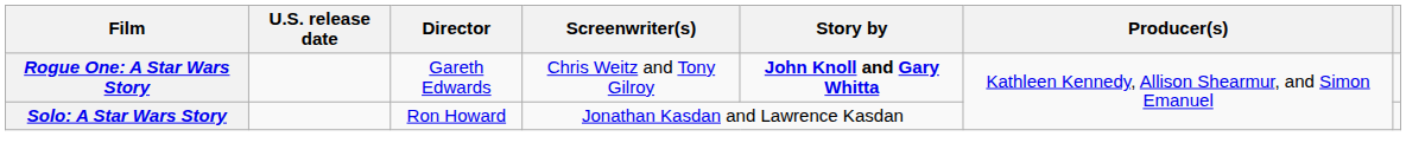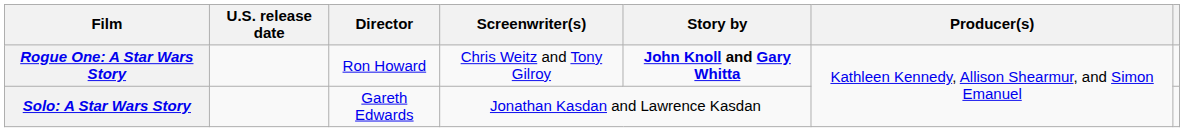 <table class="wikitable plainrowheaders" style="text-align:center; width:99%">
 <tr>
 <th scope="col">Film</th>
 <th scope="col">U.S. release date</th>
 <th scope="col">Director</th>
 <th scope="col">Screenwriter(s)</th>
 <th scope="col">Story by</th>
 <th scope="col">Producer(s)</th>
 <th scope="col"></th>
 </tr>
 <tr>
 <th scope="row"><em><a href='#'>Rogue One: A Star Wars Story</a></em></th>
 <td style="text-align:left"></td>
-<td><a href='#'>Gareth Edwards</a></td>
+<td><a href='#'>Ron Howard</a></td>
 <td><a href='#'>Chris Weitz</a> and <a href='#'>Tony Gilroy</a></td>
 <td><strong><a href='#'>John Knoll</a> and <a href='#'>Gary Whitta</a></strong></td>
 <td rowspan="2"><a href='#'>Kathleen Kennedy</a>, <a href='#'>Allison Shearmur</a>, and <a href='#'>Simon Emanuel</a></td>
 <td></td>
 </tr>
 <tr>
 <th scope="row"><em><a href='#'>Solo: A Star Wars Story</a></em></th>
 <td style="text-align:left"></td>
-<td><a href='#'>Ron Howard</a></td>
+<td><a href='#'>Gareth Edwards</a></td>
 <td colspan="2"><a href='#'>Jonathan Kasdan</a> and Lawrence Kasdan</td>
 <td></td>
 </tr>
 </table>
